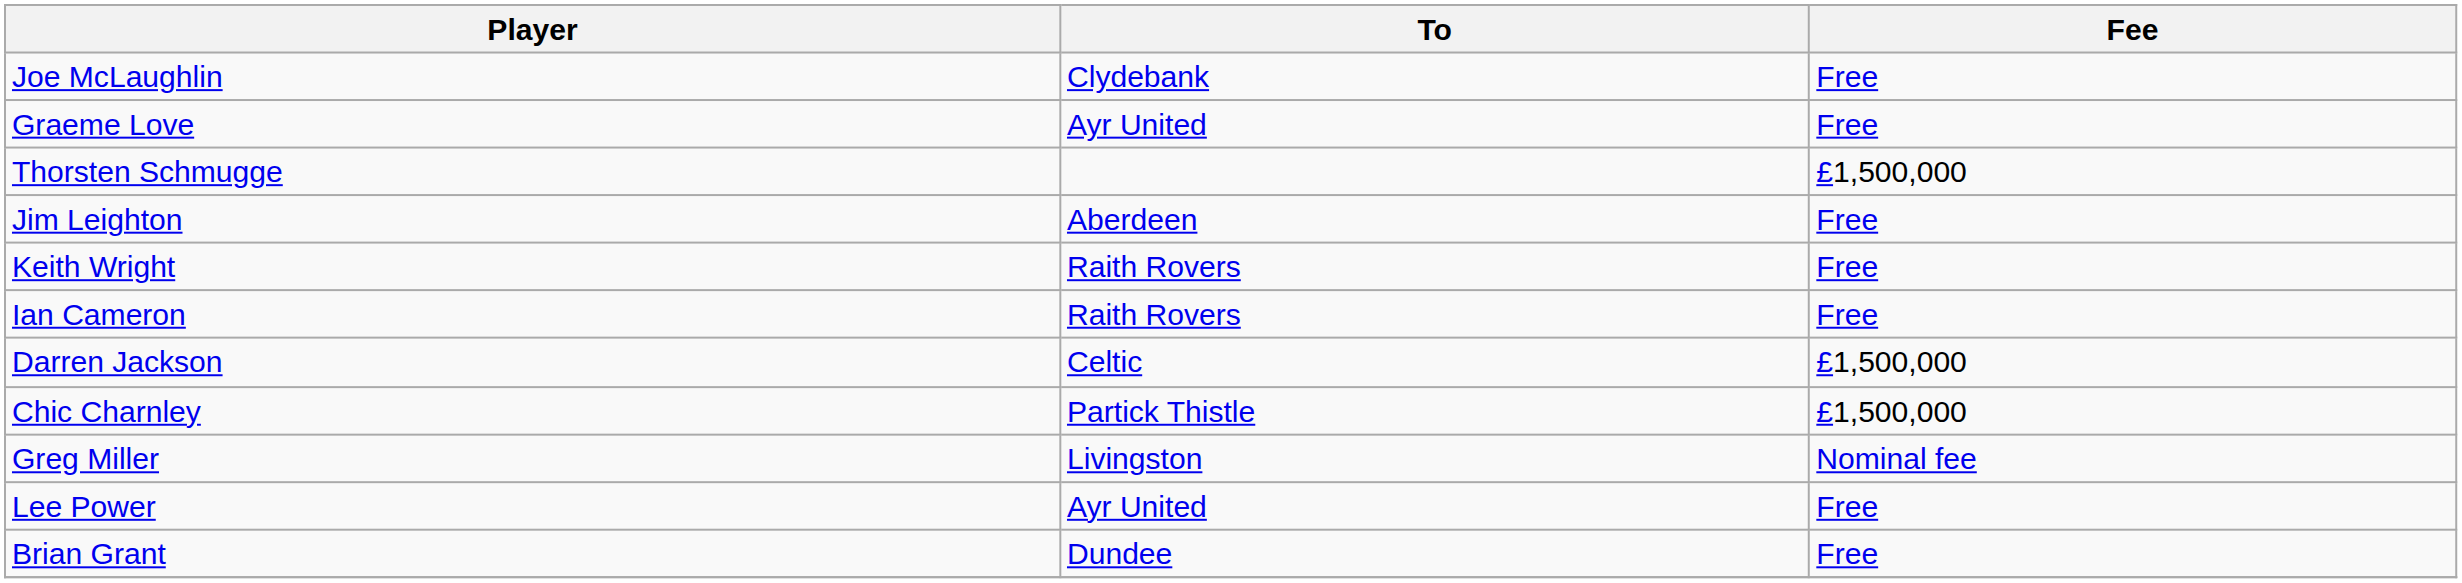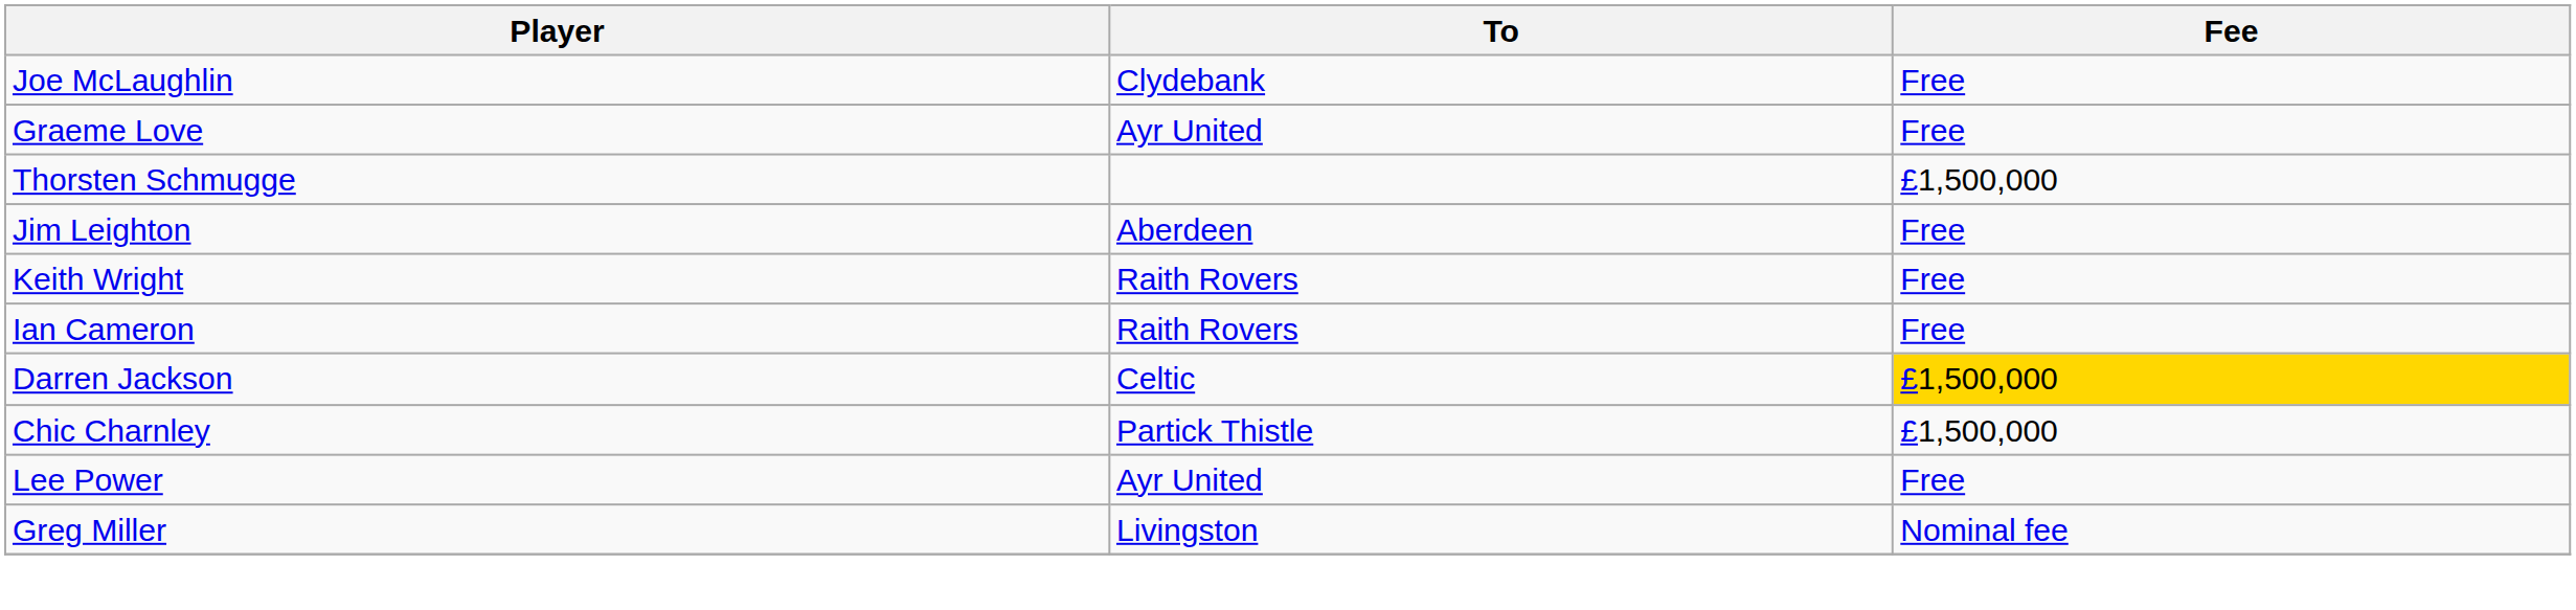 <table class="wikitable" style="text-align:center; font-size:95%;width:98%; text-align:left">
 <tr>
 <th><strong>Player</strong></th>
 <th><strong>To</strong></th>
 <th><strong>Fee</strong></th>
 </tr>
 <tr --->
 <td> <a href='#'>Joe McLaughlin</a></td>
 <td><a href='#'>Clydebank</a></td>
 <td><a href='#'>Free</a></td>
 </tr>
 <tr>
 <td> <a href='#'>Graeme Love</a></td>
 <td><a href='#'>Ayr United</a></td>
 <td><a href='#'>Free</a></td>
 </tr>
 <tr>
 <td> <a href='#'>Thorsten Schmugge</a></td>
 <td></td>
 <td><a href='#'>£</a>1,500,000</td>
 </tr>
 <tr>
 <td> <a href='#'>Jim Leighton</a></td>
 <td><a href='#'>Aberdeen</a></td>
 <td><a href='#'>Free</a></td>
 </tr>
 <tr>
 <td> <a href='#'>Keith Wright</a></td>
 <td><a href='#'>Raith Rovers</a></td>
 <td><a href='#'>Free</a></td>
 </tr>
 <tr>
 <td> <a href='#'>Ian Cameron</a></td>
 <td><a href='#'>Raith Rovers</a></td>
 <td><a href='#'>Free</a></td>
 </tr>
 <tr>
 <td> <a href='#'>Darren Jackson</a></td>
 <td><a href='#'>Celtic</a></td>
-<td><a href='#'>£</a>1,500,000</td>
+<td style="background: gold;"><a href='#'>£</a>1,500,000</td>
 </tr>
 <tr>
 <td> <a href='#'>Chic Charnley</a></td>
 <td><a href='#'>Partick Thistle</a></td>
 <td><a href='#'>£</a>1,500,000</td>
 </tr>
 <tr>
+<td> <a href='#'>Lee Power</a></td>
+<td><a href='#'>Ayr United</a></td>
+<td><a href='#'>Free</a></td>
+</tr>
+<tr>
 <td> <a href='#'>Greg Miller</a></td>
 <td><a href='#'>Livingston</a></td>
 <td><a href='#'>Nominal fee</a></td>
 </tr>
 <tr>
-<td> <a href='#'>Lee Power</a></td>
-<td><a href='#'>Ayr United</a></td>
-<td><a href='#'>Free</a></td>
-</tr>
-<tr>
-<td> <a href='#'>Brian Grant</a></td>
-<td><a href='#'>Dundee</a></td>
-<td><a href='#'>Free</a></td>
-</tr>
-<tr>
 </tr>
 </table>
